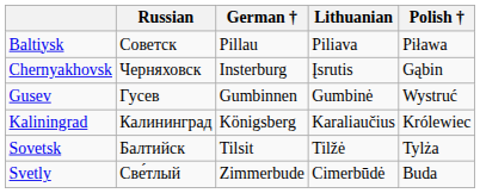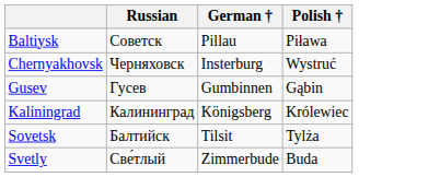 <table class="wikitable">
 <tr>
 <th></th>
 <th>Russian</th>
 <th>German †</th>
-<th>Lithuanian</th>
 <th>Polish †</th>
 </tr>
 <tr>
 <td><a href='#'>Baltiysk</a></td>
 <td>Советск</td>
 <td>Pillau</td>
-<td>Piliava</td>
 <td>Piława</td>
 </tr>
 <tr>
 <td><a href='#'>Chernyakhovsk</a></td>
 <td>Черняховск</td>
 <td>Insterburg</td>
-<td>Įsrutis</td>
-<td>Gąbin</td>
+<td>Wystruć</td>
 </tr>
 <tr>
 <td><a href='#'>Gusev</a></td>
 <td>Гусев</td>
 <td>Gumbinnen</td>
-<td>Gumbinė</td>
-<td>Wystruć</td>
+<td>Gąbin</td>
 </tr>
 <tr>
 <td><a href='#'>Kaliningrad</a></td>
 <td>Калининград</td>
 <td>Königsberg</td>
-<td>Karaliaučius</td>
 <td>Królewiec</td>
 </tr>
 <tr>
 <td><a href='#'>Sovetsk</a></td>
 <td>Балтийск</td>
 <td>Tilsit</td>
-<td>Tilžė</td>
 <td>Tylża</td>
 </tr>
 <tr>
 <td><a href='#'>Svetly</a></td>
 <td>Све́тлый</td>
 <td>Zimmerbude</td>
-<td>Cimerbūdė</td>
 <td>Buda</td>
 </tr>
 </table>
